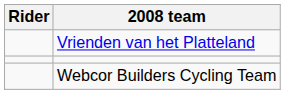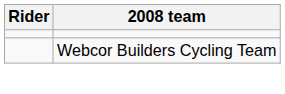 <table class="wikitable">
 <tr>
 <th>Rider</th>
 <th>2008 team</th>
-</tr>
-<tr>
-<td></td>
-<td><a href='#'>Vrienden van het Platteland</a></td>
 </tr>
 <tr>
 <td></td>
 <td></td>
 </tr>
 <tr>
 <td></td>
 <td>Webcor Builders Cycling Team</td>
 </tr>
 </table>
